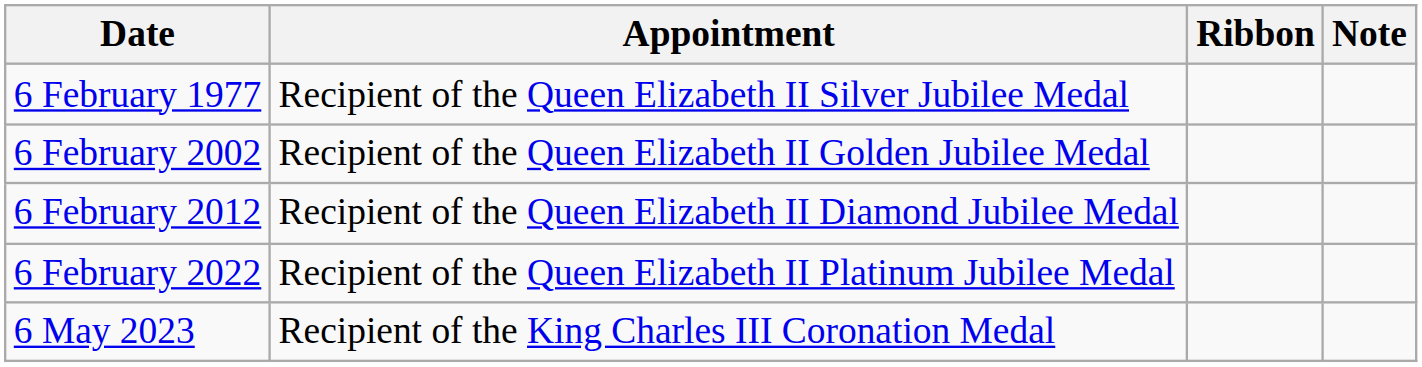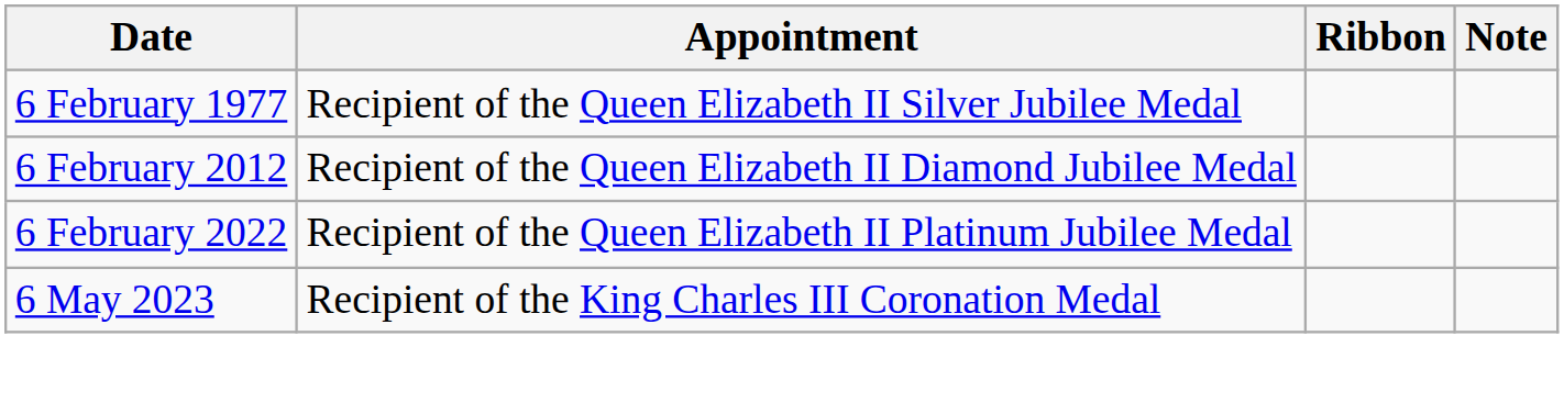 <table class="wikitable sortable">
 <tr>
 <th>Date</th>
 <th>Appointment</th>
 <th>Ribbon</th>
 <th>Note</th>
 </tr>
 <tr>
 <td><a href='#'>6 February 1977</a></td>
 <td>Recipient of the <a href='#'>Queen Elizabeth II Silver Jubilee Medal</a></td>
-<td></td>
-<td></td>
-</tr>
-<tr>
-<td><a href='#'>6 February 2002</a></td>
-<td>Recipient of the <a href='#'>Queen Elizabeth II Golden Jubilee Medal</a></td>
 <td></td>
 <td></td>
 </tr>
 <tr>
 <td><a href='#'>6 February 2012</a></td>
 <td>Recipient of the <a href='#'>Queen Elizabeth II Diamond Jubilee Medal</a></td>
 <td></td>
 <td></td>
 </tr>
 <tr>
 <td><a href='#'>6 February 2022</a></td>
 <td>Recipient of the <a href='#'>Queen Elizabeth II Platinum Jubilee Medal</a></td>
 <td></td>
 <td></td>
 </tr>
 <tr>
 <td><a href='#'>6 May 2023</a></td>
 <td>Recipient of the <a href='#'>King Charles III Coronation Medal</a></td>
 <td></td>
 <td></td>
 </tr>
 </table>
